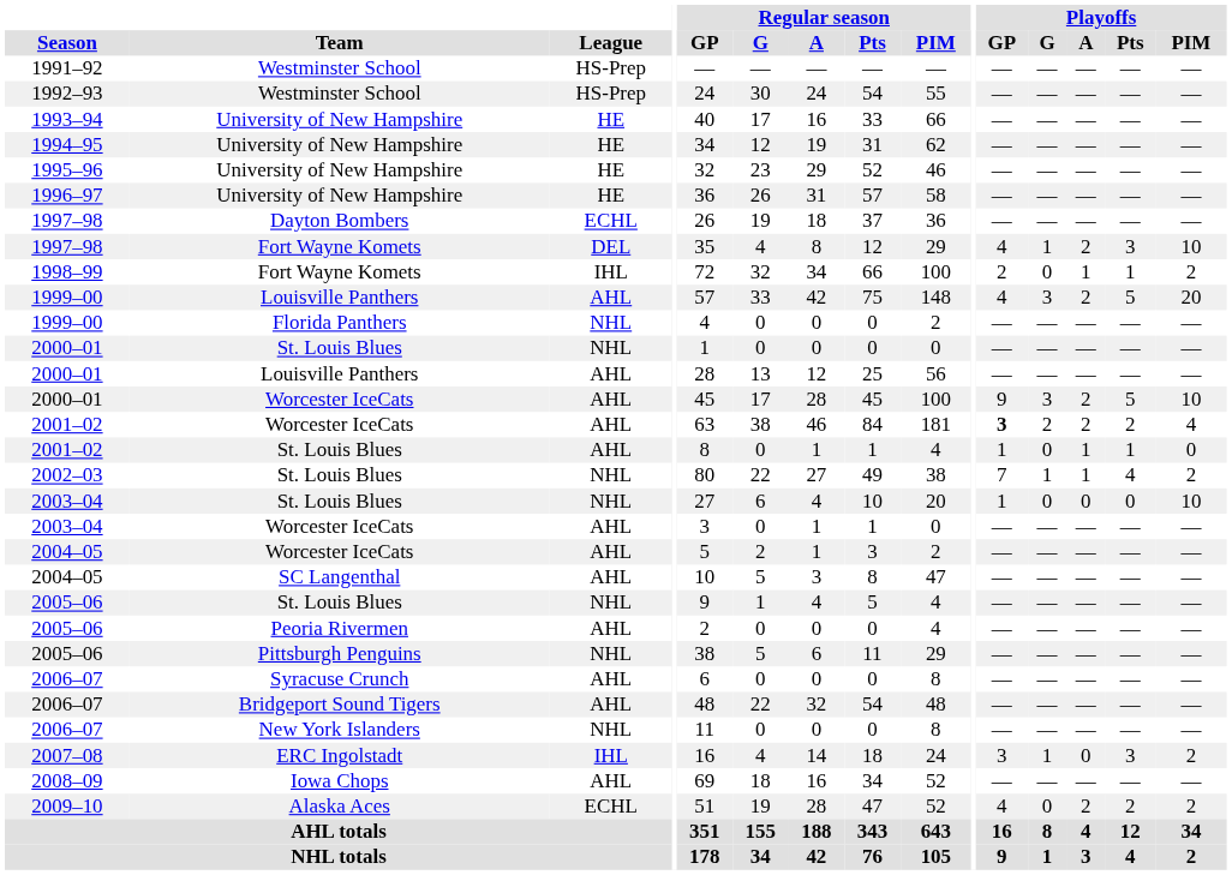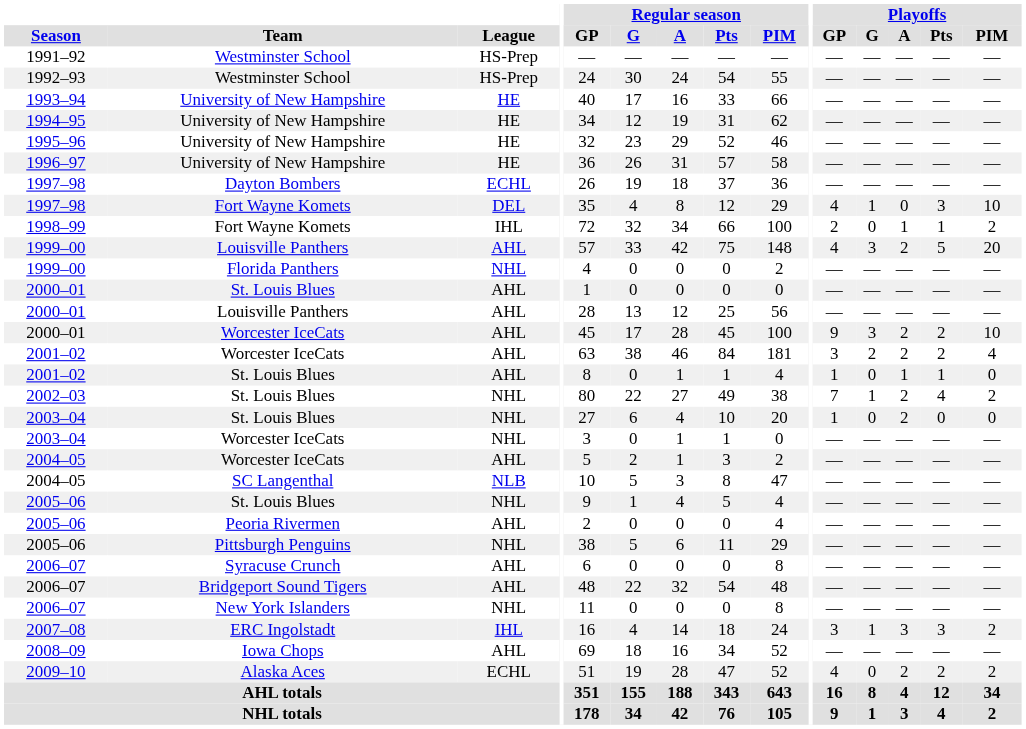 <table border="0" cellpadding="1" cellspacing="0" style="text-align:center; width:60em">
 <tr bgcolor="#e0e0e0">
 <th colspan="3" bgcolor="#ffffff"></th>
 <th rowspan="100" bgcolor="#ffffff"></th>
 <th colspan="5"><a href='#'>Regular season</a></th>
 <th rowspan="100" bgcolor="#ffffff"></th>
 <th colspan="5"><a href='#'>Playoffs</a></th>
 </tr>
 <tr bgcolor="#e0e0e0">
 <th><a href='#'>Season</a></th>
 <th>Team</th>
 <th>League</th>
 <th>GP</th>
 <th><a href='#'>G</a></th>
 <th><a href='#'>A</a></th>
 <th><a href='#'>Pts</a></th>
 <th><a href='#'>PIM</a></th>
 <th>GP</th>
 <th>G</th>
 <th>A</th>
 <th>Pts</th>
 <th>PIM</th>
 </tr>
 <tr>
 <td>1991–92</td>
 <td><a href='#'>Westminster School</a></td>
 <td>HS-Prep</td>
 <td>—</td>
 <td>—</td>
 <td>—</td>
 <td>—</td>
 <td>—</td>
 <td>—</td>
 <td>—</td>
 <td>—</td>
 <td>—</td>
 <td>—</td>
 </tr>
 <tr bgcolor="#f0f0f0">
 <td>1992–93</td>
 <td>Westminster School</td>
 <td>HS-Prep</td>
 <td>24</td>
 <td>30</td>
 <td>24</td>
 <td>54</td>
 <td>55</td>
 <td>—</td>
 <td>—</td>
 <td>—</td>
 <td>—</td>
 <td>—</td>
 </tr>
 <tr>
 <td><a href='#'>1993–94</a></td>
 <td><a href='#'>University of New Hampshire</a></td>
 <td><a href='#'>HE</a></td>
 <td>40</td>
 <td>17</td>
 <td>16</td>
 <td>33</td>
 <td>66</td>
 <td>—</td>
 <td>—</td>
 <td>—</td>
 <td>—</td>
 <td>—</td>
 </tr>
 <tr bgcolor="#f0f0f0">
 <td><a href='#'>1994–95</a></td>
 <td>University of New Hampshire</td>
 <td>HE</td>
 <td>34</td>
 <td>12</td>
 <td>19</td>
 <td>31</td>
 <td>62</td>
 <td>—</td>
 <td>—</td>
 <td>—</td>
 <td>—</td>
 <td>—</td>
 </tr>
 <tr>
 <td><a href='#'>1995–96</a></td>
 <td>University of New Hampshire</td>
 <td>HE</td>
 <td>32</td>
 <td>23</td>
 <td>29</td>
 <td>52</td>
 <td>46</td>
 <td>—</td>
 <td>—</td>
 <td>—</td>
 <td>—</td>
 <td>—</td>
 </tr>
 <tr bgcolor="#f0f0f0">
 <td><a href='#'>1996–97</a></td>
 <td>University of New Hampshire</td>
 <td>HE</td>
 <td>36</td>
 <td>26</td>
 <td>31</td>
 <td>57</td>
 <td>58</td>
 <td>—</td>
 <td>—</td>
 <td>—</td>
 <td>—</td>
 <td>—</td>
 </tr>
 <tr>
 <td><a href='#'>1997–98</a></td>
 <td><a href='#'>Dayton Bombers</a></td>
 <td><a href='#'>ECHL</a></td>
 <td>26</td>
 <td>19</td>
 <td>18</td>
 <td>37</td>
 <td>36</td>
 <td>—</td>
 <td>—</td>
 <td>—</td>
 <td>—</td>
 <td>—</td>
 </tr>
 <tr bgcolor="#f0f0f0">
 <td><a href='#'>1997–98</a></td>
 <td><a href='#'>Fort Wayne Komets</a></td>
 <td><a href='#'>DEL</a></td>
 <td>35</td>
 <td>4</td>
 <td>8</td>
 <td>12</td>
 <td>29</td>
 <td>4</td>
 <td>1</td>
-<td>2</td>
+<td>0</td>
 <td>3</td>
 <td>10</td>
 </tr>
 <tr>
 <td><a href='#'>1998–99</a></td>
 <td>Fort Wayne Komets</td>
 <td>IHL</td>
 <td>72</td>
 <td>32</td>
 <td>34</td>
 <td>66</td>
 <td>100</td>
 <td>2</td>
 <td>0</td>
 <td>1</td>
 <td>1</td>
 <td>2</td>
 </tr>
 <tr bgcolor="#f0f0f0">
 <td><a href='#'>1999–00</a></td>
 <td><a href='#'>Louisville Panthers</a></td>
 <td><a href='#'>AHL</a></td>
 <td>57</td>
 <td>33</td>
 <td>42</td>
 <td>75</td>
 <td>148</td>
 <td>4</td>
 <td>3</td>
 <td>2</td>
 <td>5</td>
 <td>20</td>
 </tr>
 <tr>
 <td><a href='#'>1999–00</a></td>
 <td><a href='#'>Florida Panthers</a></td>
 <td><a href='#'>NHL</a></td>
 <td>4</td>
 <td>0</td>
 <td>0</td>
 <td>0</td>
 <td>2</td>
 <td>—</td>
 <td>—</td>
 <td>—</td>
 <td>—</td>
 <td>—</td>
 </tr>
 <tr bgcolor="#f0f0f0">
 <td><a href='#'>2000–01</a></td>
 <td><a href='#'>St. Louis Blues</a></td>
-<td>NHL</td>
+<td>AHL</td>
 <td>1</td>
 <td>0</td>
 <td>0</td>
 <td>0</td>
 <td>0</td>
 <td>—</td>
 <td>—</td>
 <td>—</td>
 <td>—</td>
 <td>—</td>
 </tr>
 <tr>
 <td><a href='#'>2000–01</a></td>
 <td>Louisville Panthers</td>
 <td>AHL</td>
 <td>28</td>
 <td>13</td>
 <td>12</td>
 <td>25</td>
 <td>56</td>
 <td>—</td>
 <td>—</td>
 <td>—</td>
 <td>—</td>
 <td>—</td>
 </tr>
 <tr bgcolor="#f0f0f0">
 <td>2000–01</td>
 <td><a href='#'>Worcester IceCats</a></td>
 <td>AHL</td>
 <td>45</td>
 <td>17</td>
 <td>28</td>
 <td>45</td>
 <td>100</td>
 <td>9</td>
 <td>3</td>
 <td>2</td>
-<td>5</td>
+<td>2</td>
 <td>10</td>
 </tr>
 <tr>
 <td><a href='#'>2001–02</a></td>
 <td>Worcester IceCats</td>
 <td>AHL</td>
 <td>63</td>
 <td>38</td>
 <td>46</td>
 <td>84</td>
 <td>181</td>
-<td><strong>3</strong></td>
+<td>3</td>
 <td>2</td>
 <td>2</td>
 <td>2</td>
 <td>4</td>
 </tr>
 <tr bgcolor="#f0f0f0">
 <td><a href='#'>2001–02</a></td>
 <td>St. Louis Blues</td>
 <td>AHL</td>
 <td>8</td>
 <td>0</td>
 <td>1</td>
 <td>1</td>
 <td>4</td>
 <td>1</td>
 <td>0</td>
 <td>1</td>
 <td>1</td>
 <td>0</td>
 </tr>
 <tr>
 <td><a href='#'>2002–03</a></td>
 <td>St. Louis Blues</td>
 <td>NHL</td>
 <td>80</td>
 <td>22</td>
 <td>27</td>
 <td>49</td>
 <td>38</td>
 <td>7</td>
 <td>1</td>
-<td>1</td>
+<td>2</td>
 <td>4</td>
 <td>2</td>
 </tr>
 <tr bgcolor="#f0f0f0">
 <td><a href='#'>2003–04</a></td>
 <td>St. Louis Blues</td>
 <td>NHL</td>
 <td>27</td>
 <td>6</td>
 <td>4</td>
 <td>10</td>
 <td>20</td>
 <td>1</td>
 <td>0</td>
+<td>2</td>
 <td>0</td>
 <td>0</td>
-<td>10</td>
 </tr>
 <tr>
 <td><a href='#'>2003–04</a></td>
 <td>Worcester IceCats</td>
-<td>AHL</td>
+<td>NHL</td>
 <td>3</td>
 <td>0</td>
 <td>1</td>
 <td>1</td>
 <td>0</td>
 <td>—</td>
 <td>—</td>
 <td>—</td>
 <td>—</td>
 <td>—</td>
 </tr>
 <tr bgcolor="#f0f0f0">
 <td><a href='#'>2004–05</a></td>
 <td>Worcester IceCats</td>
 <td>AHL</td>
 <td>5</td>
 <td>2</td>
 <td>1</td>
 <td>3</td>
 <td>2</td>
 <td>—</td>
 <td>—</td>
 <td>—</td>
 <td>—</td>
 <td>—</td>
 </tr>
 <tr>
 <td>2004–05</td>
 <td><a href='#'>SC Langenthal</a></td>
-<td>AHL</td>
+<td><a href='#'>NLB</a></td>
 <td>10</td>
 <td>5</td>
 <td>3</td>
 <td>8</td>
 <td>47</td>
 <td>—</td>
 <td>—</td>
 <td>—</td>
 <td>—</td>
 <td>—</td>
 </tr>
 <tr bgcolor="#f0f0f0">
 <td><a href='#'>2005–06</a></td>
 <td>St. Louis Blues</td>
 <td>NHL</td>
 <td>9</td>
 <td>1</td>
 <td>4</td>
 <td>5</td>
 <td>4</td>
 <td>—</td>
 <td>—</td>
 <td>—</td>
 <td>—</td>
 <td>—</td>
 </tr>
 <tr>
 <td><a href='#'>2005–06</a></td>
 <td><a href='#'>Peoria Rivermen</a></td>
 <td>AHL</td>
 <td>2</td>
 <td>0</td>
 <td>0</td>
 <td>0</td>
 <td>4</td>
 <td>—</td>
 <td>—</td>
 <td>—</td>
 <td>—</td>
 <td>—</td>
 </tr>
 <tr bgcolor="#f0f0f0">
 <td>2005–06</td>
 <td><a href='#'>Pittsburgh Penguins</a></td>
 <td>NHL</td>
 <td>38</td>
 <td>5</td>
 <td>6</td>
 <td>11</td>
 <td>29</td>
 <td>—</td>
 <td>—</td>
 <td>—</td>
 <td>—</td>
 <td>—</td>
 </tr>
 <tr>
 <td><a href='#'>2006–07</a></td>
 <td><a href='#'>Syracuse Crunch</a></td>
 <td>AHL</td>
 <td>6</td>
 <td>0</td>
 <td>0</td>
 <td>0</td>
 <td>8</td>
 <td>—</td>
 <td>—</td>
 <td>—</td>
 <td>—</td>
 <td>—</td>
 </tr>
 <tr bgcolor="#f0f0f0">
 <td>2006–07</td>
 <td><a href='#'>Bridgeport Sound Tigers</a></td>
 <td>AHL</td>
 <td>48</td>
 <td>22</td>
 <td>32</td>
 <td>54</td>
 <td>48</td>
 <td>—</td>
 <td>—</td>
 <td>—</td>
 <td>—</td>
 <td>—</td>
 </tr>
 <tr>
 <td><a href='#'>2006–07</a></td>
 <td><a href='#'>New York Islanders</a></td>
 <td>NHL</td>
 <td>11</td>
 <td>0</td>
 <td>0</td>
 <td>0</td>
 <td>8</td>
 <td>—</td>
 <td>—</td>
 <td>—</td>
 <td>—</td>
 <td>—</td>
 </tr>
 <tr bgcolor="#f0f0f0">
 <td><a href='#'>2007–08</a></td>
 <td><a href='#'>ERC Ingolstadt</a></td>
 <td><a href='#'>IHL</a></td>
 <td>16</td>
 <td>4</td>
 <td>14</td>
 <td>18</td>
 <td>24</td>
 <td>3</td>
 <td>1</td>
-<td>0</td>
+<td>3</td>
 <td>3</td>
 <td>2</td>
 </tr>
 <tr>
 <td><a href='#'>2008–09</a></td>
 <td><a href='#'>Iowa Chops</a></td>
 <td>AHL</td>
 <td>69</td>
 <td>18</td>
 <td>16</td>
 <td>34</td>
 <td>52</td>
 <td>—</td>
 <td>—</td>
 <td>—</td>
 <td>—</td>
 <td>—</td>
 </tr>
 <tr bgcolor="#f0f0f0">
 <td><a href='#'>2009–10</a></td>
 <td><a href='#'>Alaska Aces</a></td>
 <td>ECHL</td>
 <td>51</td>
 <td>19</td>
 <td>28</td>
 <td>47</td>
 <td>52</td>
 <td>4</td>
 <td>0</td>
 <td>2</td>
 <td>2</td>
 <td>2</td>
 </tr>
 <tr bgcolor="#e0e0e0">
 <th colspan="3">AHL totals</th>
 <th>351</th>
 <th>155</th>
 <th>188</th>
 <th>343</th>
 <th>643</th>
 <th>16</th>
 <th>8</th>
 <th>4</th>
 <th>12</th>
 <th>34</th>
 </tr>
 <tr bgcolor="#e0e0e0">
 <th colspan="3">NHL totals</th>
 <th>178</th>
 <th>34</th>
 <th>42</th>
 <th>76</th>
 <th>105</th>
 <th>9</th>
 <th>1</th>
 <th>3</th>
 <th>4</th>
 <th>2</th>
 </tr>
 </table>
